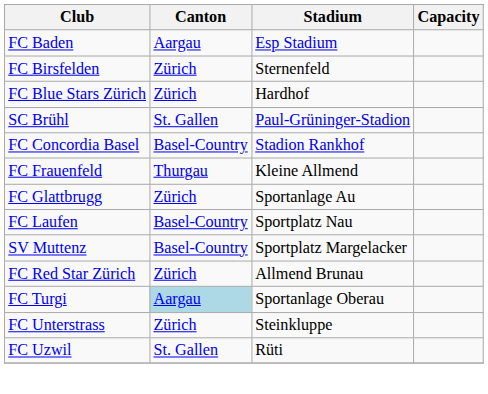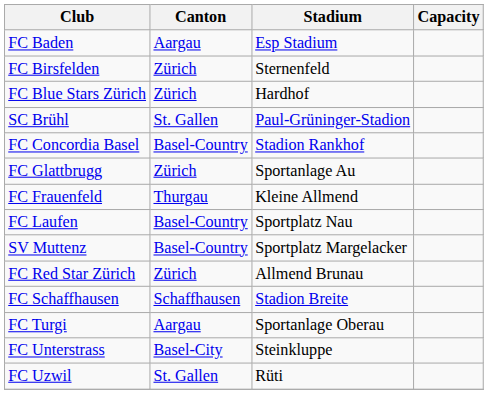 <table class="wikitable">
 <tr>
 <th>Club</th>
 <th>Canton</th>
 <th>Stadium</th>
 <th>Capacity</th>
 </tr>
 <tr>
 <td><a href='#'>FC Baden</a></td>
 <td><a href='#'>Aargau</a></td>
 <td><a href='#'>Esp Stadium</a></td>
 <td></td>
 </tr>
 <tr>
 <td><a href='#'>FC Birsfelden</a></td>
 <td><a href='#'>Zürich</a></td>
 <td>Sternenfeld</td>
 <td></td>
 </tr>
 <tr>
 <td><a href='#'>FC Blue Stars Zürich</a></td>
 <td><a href='#'>Zürich</a></td>
 <td>Hardhof</td>
 <td></td>
 </tr>
 <tr>
 <td><a href='#'>SC Brühl</a></td>
 <td><a href='#'>St. Gallen</a></td>
 <td><a href='#'>Paul-Grüninger-Stadion</a></td>
 <td></td>
 </tr>
 <tr>
 <td><a href='#'>FC Concordia Basel</a></td>
 <td><a href='#'>Basel-Country</a></td>
 <td><a href='#'>Stadion Rankhof</a></td>
 <td></td>
 </tr>
 <tr>
+<td><a href='#'>FC Glattbrugg</a></td>
+<td><a href='#'>Zürich</a></td>
+<td>Sportanlage Au</td>
+<td></td>
+</tr>
+<tr>
 <td><a href='#'>FC Frauenfeld</a></td>
 <td><a href='#'>Thurgau</a></td>
 <td>Kleine Allmend</td>
-<td></td>
-</tr>
-<tr>
-<td><a href='#'>FC Glattbrugg</a></td>
-<td><a href='#'>Zürich</a></td>
-<td>Sportanlage Au</td>
 <td></td>
 </tr>
 <tr>
 <td><a href='#'>FC Laufen</a></td>
 <td><a href='#'>Basel-Country</a></td>
 <td>Sportplatz Nau</td>
 <td></td>
 </tr>
 <tr>
 <td><a href='#'>SV Muttenz</a></td>
 <td><a href='#'>Basel-Country</a></td>
 <td>Sportplatz Margelacker</td>
 <td></td>
 </tr>
 <tr>
 <td><a href='#'>FC Red Star Zürich</a></td>
 <td><a href='#'>Zürich</a></td>
 <td>Allmend Brunau</td>
 <td></td>
 </tr>
 <tr>
+<td><a href='#'>FC Schaffhausen</a></td>
+<td><a href='#'>Schaffhausen</a></td>
+<td><a href='#'>Stadion Breite</a></td>
+<td></td>
+</tr>
+<tr>
 <td><a href='#'>FC Turgi</a></td>
-<td style="background: lightblue;"><a href='#'>Aargau</a></td>
+<td><a href='#'>Aargau</a></td>
 <td>Sportanlage Oberau</td>
 <td></td>
 </tr>
 <tr>
 <td><a href='#'>FC Unterstrass</a></td>
-<td><a href='#'>Zürich</a></td>
+<td><a href='#'>Basel-City</a></td>
 <td>Steinkluppe</td>
 <td></td>
 </tr>
 <tr>
 <td><a href='#'>FC Uzwil</a></td>
 <td><a href='#'>St. Gallen</a></td>
 <td>Rüti</td>
 <td></td>
 </tr>
 <tr>
 </tr>
 </table>
